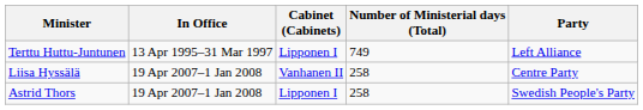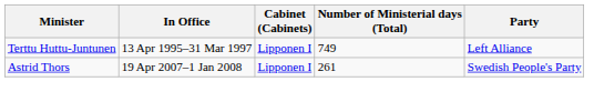 <table class="wikitable">
 <tr>
 <th>Minister</th>
 <th>In Office</th>
 <th>Cabinet<br>(Cabinets)</th>
 <th>Number of Ministerial days <br>(Total)</th>
 <th>Party</th>
 </tr>
 <tr>
 <td><a href='#'>Terttu Huttu-Juntunen</a></td>
 <td>13 Apr 1995–31  Mar  1997</td>
 <td><a href='#'>Lipponen I</a></td>
 <td>749</td>
 <td><a href='#'>Left Alliance</a></td>
 </tr>
 <tr>
-<td><a href='#'>Liisa Hyssälä</a></td>
-<td>19 Apr 2007–1 Jan 2008</td>
-<td><a href='#'>Vanhanen II</a></td>
-<td>258</td>
-<td><a href='#'>Centre Party</a></td>
-</tr>
-<tr>
 <td><a href='#'>Astrid Thors</a></td>
 <td>19 Apr 2007–1 Jan 2008</td>
 <td><a href='#'>Lipponen I</a></td>
-<td>258</td>
+<td>261</td>
 <td><a href='#'>Swedish People's Party</a></td>
 </tr>
 </table>
